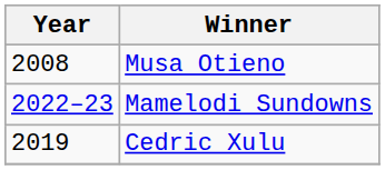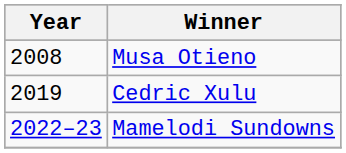 <table class="wikitable">
 <tr>
 <th>Year</th>
 <th>Winner</th>
 </tr>
 <tr>
 <td>2008</td>
 <td><a href='#'>Musa Otieno</a></td>
 </tr>
 <tr>
+<td>2019 </td>
+<td><a href='#'>Cedric Xulu</a></td>
+</tr>
+<tr>
 <td><a href='#'>2022–23</a></td>
 <td><a href='#'>Mamelodi Sundowns</a></td>
 </tr>
 <tr>
-<td>2019 </td>
-<td><a href='#'>Cedric Xulu</a></td>
-</tr>
-<tr>
 </tr>
 </table>
